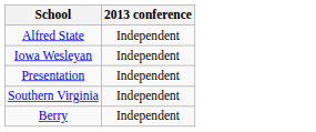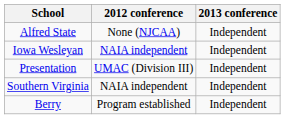 <table class="wikitable sortable">
 <tr>
 <th>School</th>
+<th>2012 conference</th>
 <th>2013 conference</th>
 </tr>
 <tr style="text-align:center;">
 <td><a href='#'>Alfred State</a></td>
+<td>None (<a href='#'>NJCAA</a>)</td>
 <td>Independent</td>
 </tr>
 <tr style="text-align:center;">
 <td><a href='#'>Iowa Wesleyan</a></td>
+<td><a href='#'>NAIA independent</a></td>
 <td>Independent</td>
 </tr>
 <tr style="text-align:center;">
 <td><a href='#'>Presentation</a></td>
+<td><a href='#'>UMAC</a> (Division III)</td>
 <td>Independent</td>
 </tr>
 <tr style="text-align:center;">
 <td><a href='#'>Southern Virginia</a></td>
+<td>NAIA independent</td>
 <td>Independent</td>
 </tr>
 <tr style="text-align:center;">
 <td><a href='#'>Berry</a></td>
+<td>Program established</td>
 <td>Independent</td>
 </tr>
 </table>
